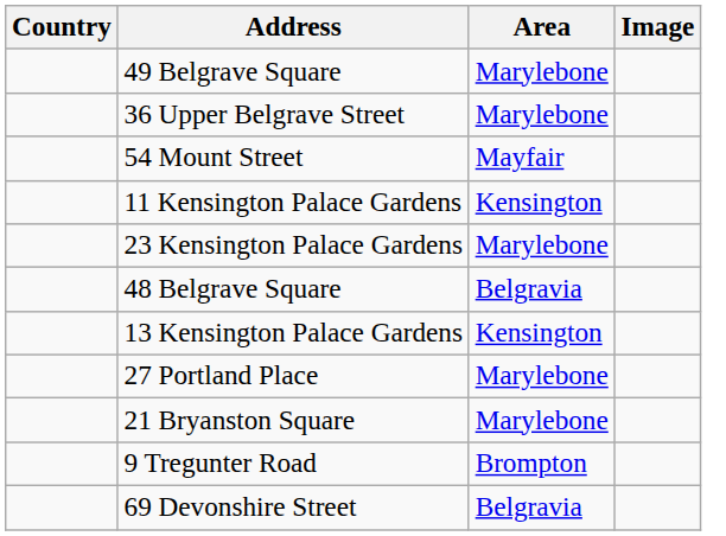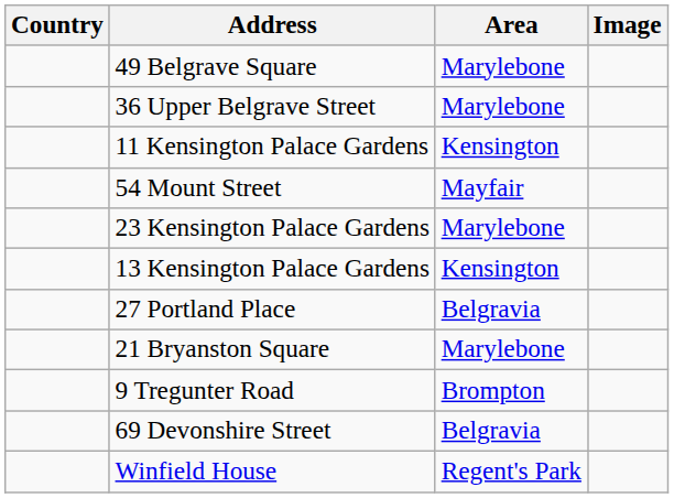 <table class="wikitable sortable">
 <tr valign="middle">
 <th>Country</th>
 <th>Address</th>
 <th>Area</th>
 <th>Image</th>
 </tr>
 <tr>
 <td></td>
 <td>49 Belgrave Square</td>
 <td><a href='#'>Marylebone</a></td>
 <td></td>
 </tr>
 <tr>
 <td></td>
 <td>36 Upper Belgrave Street</td>
 <td><a href='#'>Marylebone</a></td>
 <td></td>
 </tr>
 <tr>
 <td></td>
+<td>11 Kensington Palace Gardens</td>
+<td><a href='#'>Kensington</a></td>
+<td></td>
+</tr>
+<tr>
+<td></td>
 <td>54 Mount Street</td>
 <td><a href='#'>Mayfair</a></td>
 <td></td>
 </tr>
 <tr>
 <td></td>
-<td>11 Kensington Palace Gardens</td>
-<td><a href='#'>Kensington</a></td>
-<td></td>
-</tr>
-<tr>
-<td></td>
 <td>23 Kensington Palace Gardens</td>
 <td><a href='#'>Marylebone</a></td>
-<td></td>
-</tr>
-<tr>
-<td></td>
-<td>48 Belgrave Square</td>
-<td><a href='#'>Belgravia</a></td>
 <td></td>
 </tr>
 <tr>
 <td></td>
 <td>13 Kensington Palace Gardens</td>
 <td><a href='#'>Kensington</a></td>
 <td></td>
 </tr>
 <tr>
 <td></td>
 <td>27 Portland Place</td>
-<td><a href='#'>Marylebone</a></td>
+<td><a href='#'>Belgravia</a></td>
 <td></td>
 </tr>
 <tr>
 <td></td>
 <td>21 Bryanston Square</td>
 <td><a href='#'>Marylebone</a></td>
 <td></td>
 </tr>
 <tr>
 <td></td>
 <td>9 Tregunter Road</td>
 <td><a href='#'>Brompton</a></td>
 <td></td>
 </tr>
 <tr>
 <td></td>
 <td>69 Devonshire Street</td>
 <td><a href='#'>Belgravia</a></td>
 <td></td>
 </tr>
+<tr>
+<td></td>
+<td><a href='#'>Winfield House</a></td>
+<td><a href='#'>Regent's Park</a></td>
+<td></td>
+</tr>
 </table>
